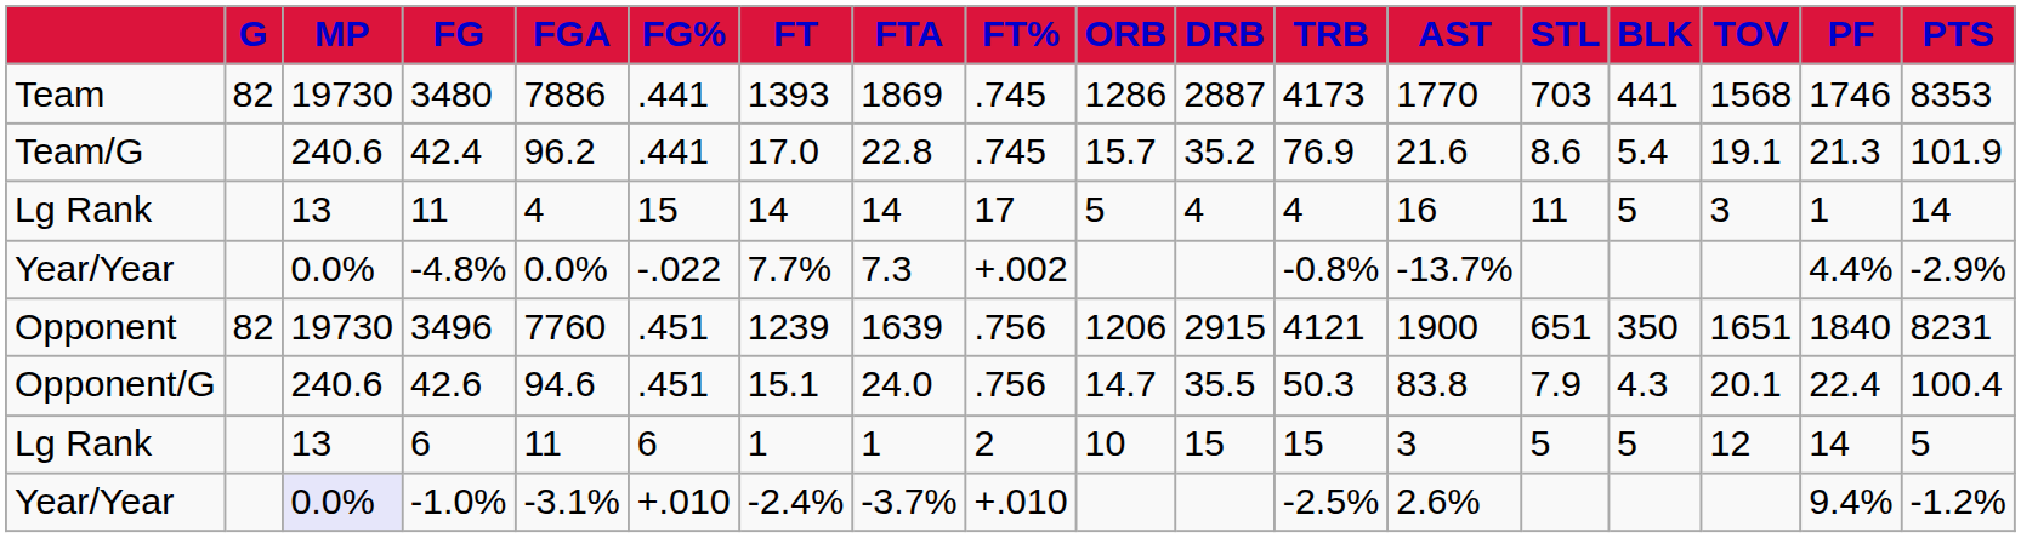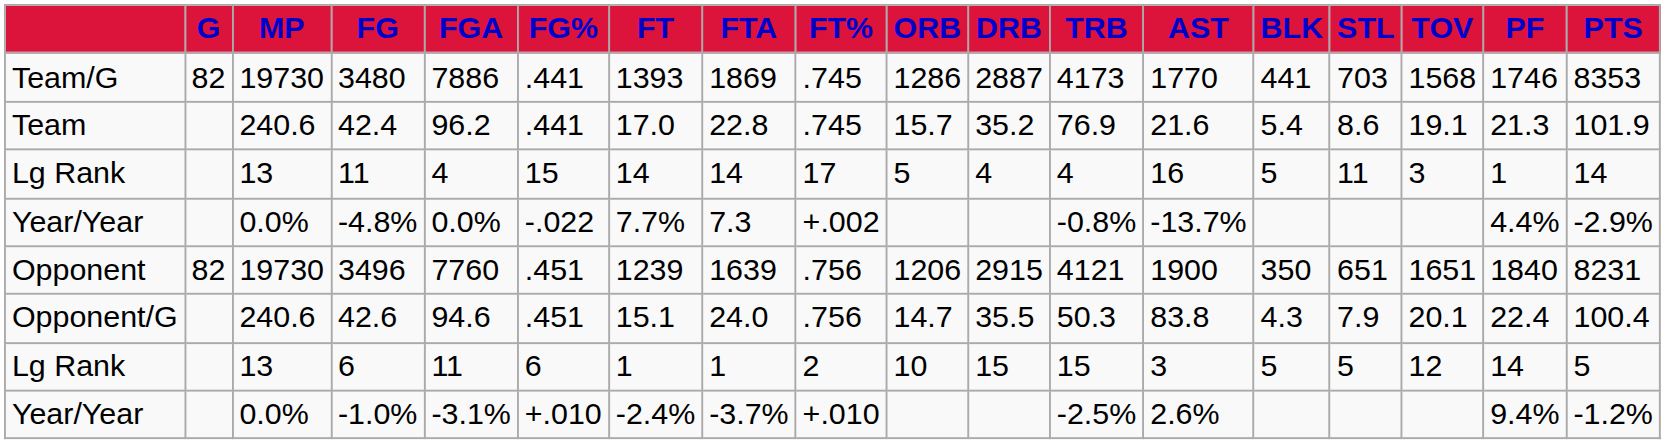 <table class="wikitable">
 <tr>
 <th style="color:#0000CD; background:#DC143C;"></th>
 <th style="color:#0000CD; background:#DC143C;">G</th>
 <th style="color:#0000CD; background:#DC143C;">MP</th>
 <th style="color:#0000CD; background:#DC143C;">FG</th>
 <th style="color:#0000CD; background:#DC143C;">FGA</th>
 <th style="color:#0000CD; background:#DC143C;">FG%</th>
 <th style="color:#0000CD; background:#DC143C;">FT</th>
 <th style="color:#0000CD; background:#DC143C;">FTA</th>
 <th style="color:#0000CD; background:#DC143C;">FT%</th>
 <th style="color:#0000CD; background:#DC143C;">ORB</th>
 <th style="color:#0000CD; background:#DC143C;">DRB</th>
 <th style="color:#0000CD; background:#DC143C;">TRB</th>
 <th style="color:#0000CD; background:#DC143C;">AST</th>
+<th style="color:#0000CD; background:#DC143C;">BLK</th>
 <th style="color:#0000CD; background:#DC143C;">STL</th>
-<th style="color:#0000CD; background:#DC143C;">BLK</th>
 <th style="color:#0000CD; background:#DC143C;">TOV</th>
 <th style="color:#0000CD; background:#DC143C;">PF</th>
 <th style="color:#0000CD; background:#DC143C;">PTS</th>
 </tr>
 <tr>
-<td>Team</td>
+<td>Team/G</td>
 <td>82</td>
 <td>19730</td>
 <td>3480</td>
 <td>7886</td>
 <td>.441</td>
 <td>1393</td>
 <td>1869</td>
 <td>.745</td>
 <td>1286</td>
 <td>2887</td>
 <td>4173</td>
 <td>1770</td>
+<td>441</td>
 <td>703</td>
-<td>441</td>
 <td>1568</td>
 <td>1746</td>
 <td>8353</td>
 </tr>
 <tr>
-<td>Team/G</td>
+<td>Team</td>
 <td></td>
 <td>240.6</td>
 <td>42.4</td>
 <td>96.2</td>
 <td>.441</td>
 <td>17.0</td>
 <td>22.8</td>
 <td>.745</td>
 <td>15.7</td>
 <td>35.2</td>
 <td>76.9</td>
 <td>21.6</td>
+<td>5.4</td>
 <td>8.6</td>
-<td>5.4</td>
 <td>19.1</td>
 <td>21.3</td>
 <td>101.9</td>
 </tr>
 <tr>
 <td>Lg Rank</td>
 <td></td>
 <td>13</td>
 <td>11</td>
 <td>4</td>
 <td>15</td>
 <td>14</td>
 <td>14</td>
 <td>17</td>
 <td>5</td>
 <td>4</td>
 <td>4</td>
 <td>16</td>
+<td>5</td>
 <td>11</td>
-<td>5</td>
 <td>3</td>
 <td>1</td>
 <td>14</td>
 </tr>
 <tr>
 <td>Year/Year</td>
 <td></td>
 <td>0.0%</td>
 <td>-4.8%</td>
 <td>0.0%</td>
 <td>-.022</td>
 <td>7.7%</td>
 <td>7.3</td>
 <td>+.002</td>
 <td></td>
 <td></td>
 <td>-0.8%</td>
 <td>-13.7%</td>
 <td></td>
 <td></td>
 <td></td>
 <td>4.4%</td>
 <td>-2.9%</td>
 </tr>
 <tr>
 <td>Opponent</td>
 <td>82</td>
 <td>19730</td>
 <td>3496</td>
 <td>7760</td>
 <td>.451</td>
 <td>1239</td>
 <td>1639</td>
 <td>.756</td>
 <td>1206</td>
 <td>2915</td>
 <td>4121</td>
 <td>1900</td>
+<td>350</td>
 <td>651</td>
-<td>350</td>
 <td>1651</td>
 <td>1840</td>
 <td>8231</td>
 </tr>
 <tr>
 <td>Opponent/G</td>
 <td></td>
 <td>240.6</td>
 <td>42.6</td>
 <td>94.6</td>
 <td>.451</td>
 <td>15.1</td>
 <td>24.0</td>
 <td>.756</td>
 <td>14.7</td>
 <td>35.5</td>
 <td>50.3</td>
 <td>83.8</td>
+<td>4.3</td>
 <td>7.9</td>
-<td>4.3</td>
 <td>20.1</td>
 <td>22.4</td>
 <td>100.4</td>
 </tr>
 <tr>
 <td>Lg Rank</td>
 <td></td>
 <td>13</td>
 <td>6</td>
 <td>11</td>
 <td>6</td>
 <td>1</td>
 <td>1</td>
 <td>2</td>
 <td>10</td>
 <td>15</td>
 <td>15</td>
 <td>3</td>
 <td>5</td>
 <td>5</td>
 <td>12</td>
 <td>14</td>
 <td>5</td>
 </tr>
 <tr>
 <td>Year/Year</td>
 <td></td>
-<td style="background: lavender;">0.0%</td>
+<td>0.0%</td>
 <td>-1.0%</td>
 <td>-3.1%</td>
 <td>+.010</td>
 <td>-2.4%</td>
 <td>-3.7%</td>
 <td>+.010</td>
 <td></td>
 <td></td>
 <td>-2.5%</td>
 <td>2.6%</td>
 <td></td>
 <td></td>
 <td></td>
 <td>9.4%</td>
 <td>-1.2%</td>
 </tr>
 </table>
